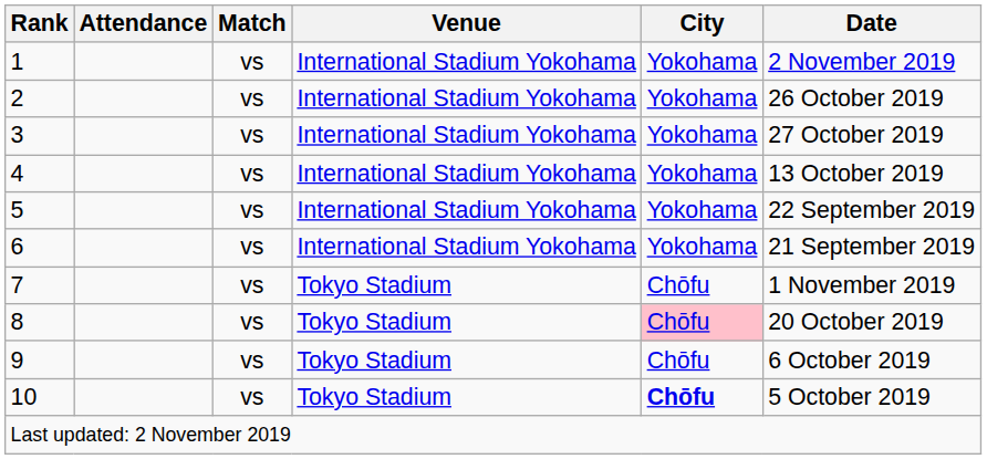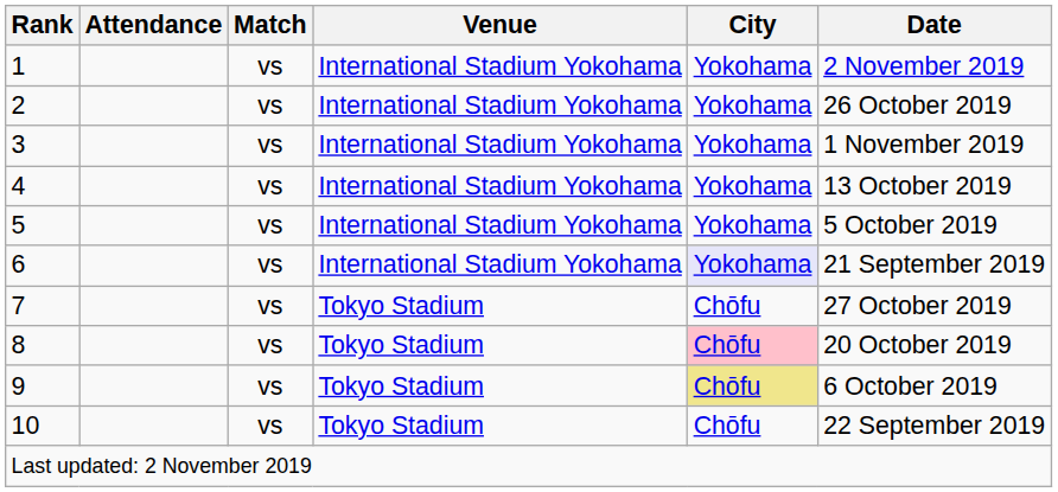 <table class="wikitable sortable">
 <tr>
 <th>Rank</th>
 <th>Attendance</th>
 <th>Match</th>
 <th>Venue</th>
 <th>City</th>
 <th>Date</th>
 </tr>
 <tr>
 <td>1</td>
 <td align="left"><strong></strong></td>
 <td align="center"> vs </td>
 <td><a href='#'>International Stadium Yokohama</a></td>
 <td><a href='#'>Yokohama</a></td>
 <td><a href='#'>2 November 2019</a></td>
 </tr>
 <tr>
 <td>2</td>
 <td align="left"><strong></strong></td>
 <td align="center"> vs </td>
 <td><a href='#'>International Stadium Yokohama</a></td>
 <td><a href='#'>Yokohama</a></td>
 <td>26 October 2019</td>
 </tr>
 <tr>
 <td>3</td>
 <td align="left"><strong></strong></td>
 <td align="center"> vs </td>
 <td><a href='#'>International Stadium Yokohama</a></td>
 <td><a href='#'>Yokohama</a></td>
-<td>27 October 2019</td>
+<td>1 November 2019</td>
 </tr>
 <tr>
 <td>4</td>
 <td align="left"><strong></strong></td>
 <td align="center"> vs </td>
 <td><a href='#'>International Stadium Yokohama</a></td>
 <td><a href='#'>Yokohama</a></td>
 <td>13 October 2019</td>
 </tr>
 <tr>
 <td>5</td>
 <td align="left"><strong></strong></td>
 <td align="center"> vs </td>
 <td><a href='#'>International Stadium Yokohama</a></td>
 <td><a href='#'>Yokohama</a></td>
-<td>22 September 2019</td>
+<td>5 October 2019</td>
 </tr>
 <tr>
 <td>6</td>
 <td align="left"><strong></strong></td>
 <td align="center"> vs </td>
 <td><a href='#'>International Stadium Yokohama</a></td>
-<td><a href='#'>Yokohama</a></td>
+<td style="background: lavender;"><a href='#'>Yokohama</a></td>
 <td>21 September 2019</td>
 </tr>
 <tr>
 <td>7</td>
 <td align="left"><strong></strong></td>
 <td align="center"> vs </td>
 <td><a href='#'>Tokyo Stadium</a></td>
 <td><a href='#'>Chōfu</a></td>
-<td>1 November 2019</td>
+<td>27 October 2019</td>
 </tr>
 <tr>
 <td>8</td>
 <td align="left"><strong></strong></td>
 <td align="center"> vs </td>
 <td><a href='#'>Tokyo Stadium</a></td>
 <td style="background: pink;"><a href='#'>Chōfu</a></td>
 <td>20 October 2019</td>
 </tr>
 <tr>
 <td>9</td>
 <td align="left"><strong></strong></td>
 <td align="center"> vs </td>
 <td><a href='#'>Tokyo Stadium</a></td>
-<td><a href='#'>Chōfu</a></td>
+<td style="background: khaki;"><a href='#'>Chōfu</a></td>
 <td>6 October 2019</td>
 </tr>
 <tr>
 <td>10</td>
 <td align="left"><strong></strong></td>
 <td align="center"> vs </td>
 <td><a href='#'>Tokyo Stadium</a></td>
-<td><strong><a href='#'>Chōfu</a></strong></td>
-<td>5 October 2019</td>
+<td><a href='#'>Chōfu</a></td>
+<td>22 September 2019</td>
 </tr>
 <tr class="sortbottom">
 <td colspan="6"><small>Last updated: 2 November 2019</small></td>
 </tr>
 </table>
